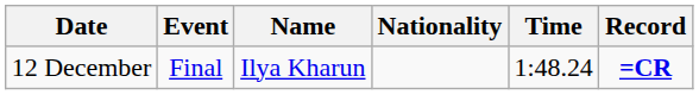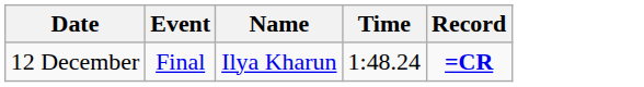 <table class="wikitable" style=text-align:center>
 <tr>
 <th>Date</th>
 <th>Event</th>
 <th>Name</th>
-<th>Nationality</th>
 <th>Time</th>
 <th>Record</th>
 </tr>
 <tr>
 <td>12 December</td>
 <td><a href='#'>Final</a></td>
 <td align="left"><a href='#'>Ilya Kharun</a></td>
-<td align=left></td>
 <td>1:48.24</td>
 <td><strong><a href='#'>=CR</a></strong></td>
 </tr>
 </table>
